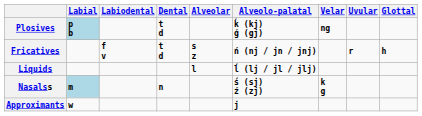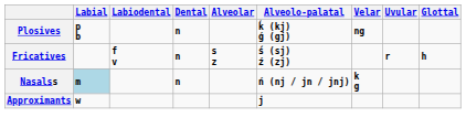 <table class="wikitable">
 <tr>
 <th></th>
 <th><a href='#'>Labial</a></th>
 <th><a href='#'>Labiodental</a></th>
 <th><a href='#'>Dental</a></th>
 <th><a href='#'>Alveolar</a></th>
 <th><a href='#'>Alveolo-palatal</a></th>
 <th><a href='#'>Velar</a></th>
 <th><a href='#'>Uvular</a></th>
 <th><a href='#'>Glottal</a></th>
 </tr>
 <tr>
 <th><a href='#'>Plosives</a></th>
-<td style="background: lightblue;"><strong>p</strong> <br><strong>b</strong> </td>
+<td><strong>p</strong> <br><strong>b</strong> </td>
 <td></td>
-<td><strong>t</strong> <br><strong>d</strong> </td>
+<td><strong>n</strong> </td>
 <td></td>
 <td><strong>ḱ (kj)</strong> <br><strong>ǵ (gj)</strong> </td>
 <td><strong>ng</strong> </td>
 <td></td>
 <td></td>
 </tr>
 <tr>
 <th><a href='#'>Fricatives</a></th>
 <td></td>
 <td><strong>f</strong> <br><strong>v</strong> </td>
-<td><strong>t</strong> <br><strong>d</strong> </td>
+<td><strong>n</strong> </td>
 <td><strong>s</strong> <br><strong>z</strong> </td>
-<td><strong>ń (nj / jn / jnj)</strong> </td>
+<td><strong>ś (sj)</strong> <br><strong>ź (zj)</strong> </td>
 <td></td>
 <td><strong>r</strong> </td>
 <td><strong>h</strong> </td>
-</tr>
-<tr>
-<th><a href='#'>Liquids</a></th>
-<td></td>
-<td></td>
-<td></td>
-<td><strong>l</strong> </td>
-<td><strong>ĺ (lj / jl / jlj)</strong> </td>
-<td></td>
-<td></td>
-<td></td>
 </tr>
 <tr>
 <th><a href='#'>Nasals</a>s</th>
 <td style="background: lightblue;"><strong>m</strong> </td>
 <td></td>
 <td><strong>n</strong> </td>
 <td></td>
-<td><strong>ś (sj)</strong> <br><strong>ź (zj)</strong> </td>
+<td><strong>ń (nj / jn / jnj)</strong> </td>
 <td><strong>k</strong> <br><strong>g</strong> </td>
 <td></td>
 <td></td>
 </tr>
 <tr>
 <th><a href='#'>Approximants</a></th>
 <td><strong>w</strong> </td>
 <td></td>
 <td></td>
 <td></td>
 <td><strong>j</strong> </td>
 <td></td>
 <td></td>
 <td></td>
 </tr>
 </table>
